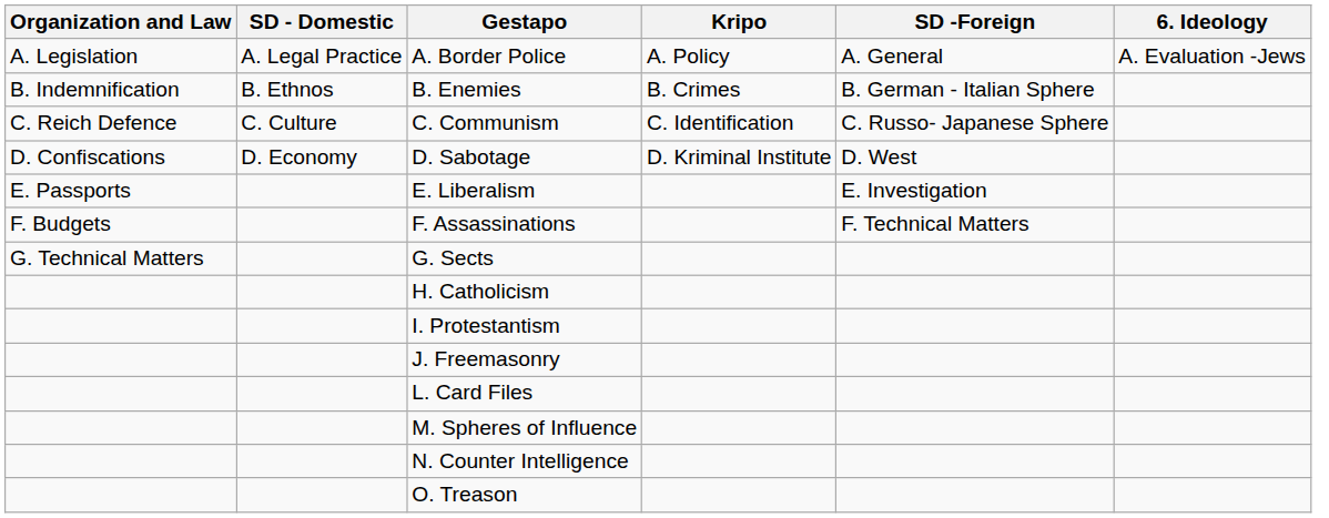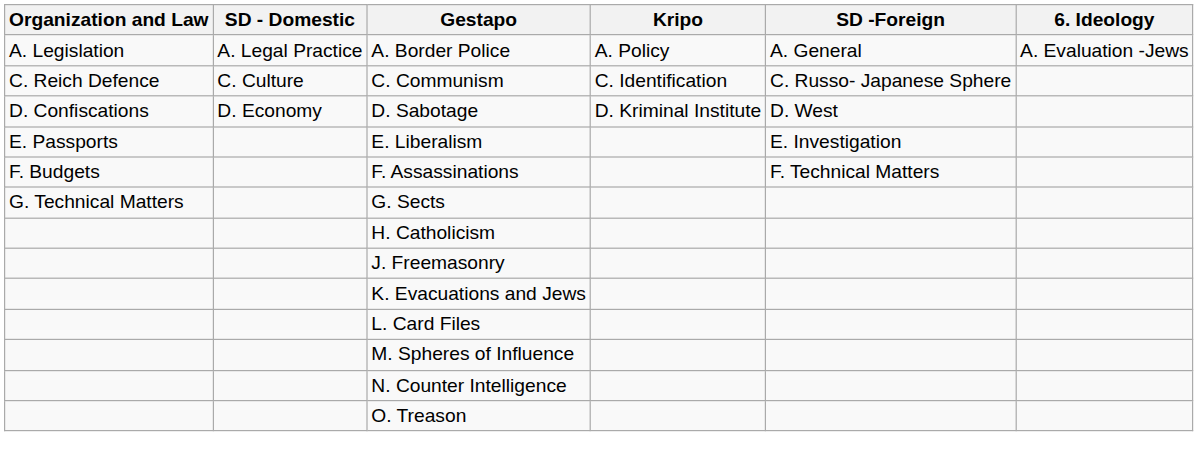 <table class="wikitable mw-collapsible">
 <tr>
 <th>Organization and Law</th>
 <th><strong>SD - Domestic</strong></th>
 <th><strong>Gestapo</strong></th>
 <th><strong>Kripo</strong></th>
 <th><strong>SD -Foreign</strong></th>
 <th><strong>6. Ideology</strong></th>
 </tr>
 <tr>
 <td>A. Legislation</td>
 <td>A. Legal Practice</td>
 <td>A. Border Police</td>
 <td>A. Policy</td>
 <td>A. General</td>
 <td>A. Evaluation -Jews</td>
-</tr>
-<tr>
-<td>B. Indemnification</td>
-<td>B. Ethnos</td>
-<td>B. Enemies</td>
-<td>B. Crimes</td>
-<td>B. German - Italian Sphere</td>
-<td></td>
 </tr>
 <tr>
 <td>C. Reich Defence</td>
 <td>C. Culture</td>
 <td>C. Communism</td>
 <td>C. Identification</td>
 <td>C. Russo- Japanese Sphere</td>
 <td></td>
 </tr>
 <tr>
 <td>D. Confiscations</td>
 <td>D. Economy</td>
 <td>D. Sabotage</td>
 <td>D. Kriminal Institute</td>
 <td>D. West</td>
 <td></td>
 </tr>
 <tr>
 <td>E. Passports</td>
 <td></td>
 <td>E. Liberalism</td>
 <td></td>
 <td>E. Investigation</td>
 <td></td>
 </tr>
 <tr>
 <td>F. Budgets</td>
 <td></td>
 <td>F. Assassinations</td>
 <td></td>
 <td>F. Technical Matters</td>
 <td></td>
 </tr>
 <tr>
 <td>G. Technical Matters</td>
 <td></td>
 <td>G. Sects</td>
 <td></td>
 <td></td>
 <td></td>
 </tr>
 <tr>
 <td></td>
 <td></td>
 <td>H. Catholicism</td>
 <td></td>
 <td></td>
 <td></td>
 </tr>
 <tr>
 <td></td>
 <td></td>
-<td>I. Protestantism</td>
+<td>J. Freemasonry</td>
 <td></td>
 <td></td>
 <td></td>
 </tr>
 <tr>
 <td></td>
 <td></td>
-<td>J. Freemasonry</td>
+<td>K. Evacuations and Jews</td>
 <td></td>
 <td></td>
 <td></td>
 </tr>
 <tr>
 <td></td>
 <td></td>
 <td>L. Card Files</td>
 <td></td>
 <td></td>
 <td></td>
 </tr>
 <tr>
 <td></td>
 <td></td>
 <td>M. Spheres of Influence</td>
 <td></td>
 <td></td>
 <td></td>
 </tr>
 <tr>
 <td></td>
 <td></td>
 <td>N. Counter Intelligence</td>
 <td></td>
 <td></td>
 <td></td>
 </tr>
 <tr>
 <td></td>
 <td></td>
 <td>O. Treason</td>
 <td></td>
 <td></td>
 <td></td>
 </tr>
 </table>
